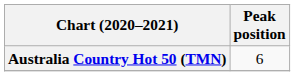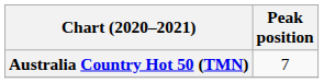 <table class="wikitable sortable plainrowheaders" style="text-align:center">
 <tr>
 <th scope="col">Chart (2020–2021)</th>
 <th scope="col">Peak<br>position</th>
 </tr>
 <tr>
 <th scope="row">Australia <a href='#'>Country Hot 50</a> (<a href='#'>TMN</a>)</th>
-<td>6</td>
+<td>7</td>
 </tr>
 <tr>
 </tr>
 <tr>
 </tr>
 <tr>
 </tr>
 <tr>
 </tr>
 <tr>
 </tr>
 </table>
